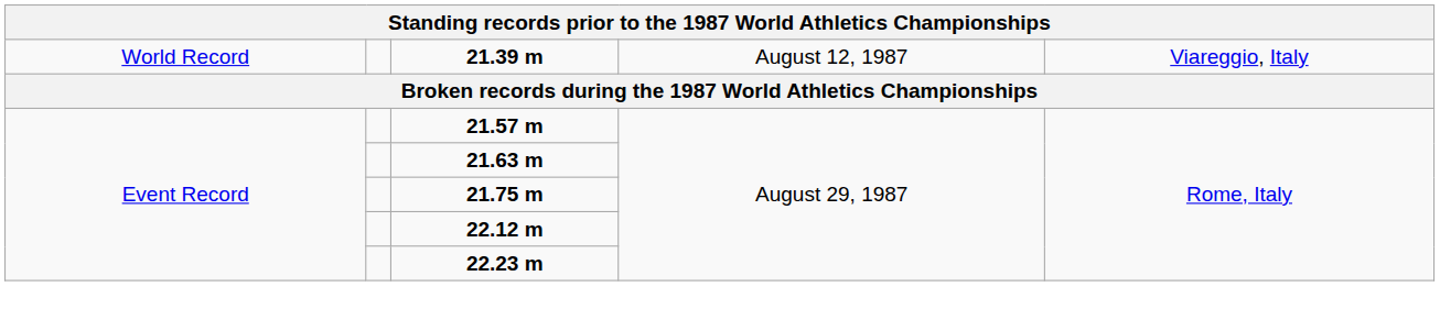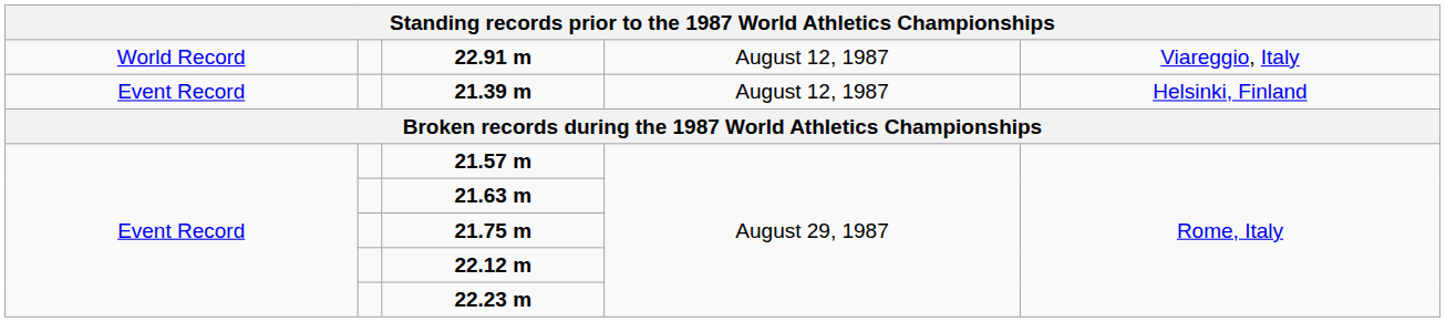 <table class="wikitable" style=" text-align:center; font-size:110%;" width="95%">
 <tr>
 <th colspan="5">Standing records prior to the 1987 World Athletics Championships</th>
 </tr>
 <tr>
 <td><a href='#'>World Record</a></td>
 <td></td>
+<td><strong>22.91 m </strong></td>
+<td>August 12, 1987</td>
+<td> <a href='#'>Viareggio</a>, <a href='#'>Italy</a></td>
+</tr>
+<tr>
+<td><a href='#'>Event Record</a></td>
+<td></td>
 <td><strong>21.39 m </strong></td>
 <td>August 12, 1987</td>
-<td> <a href='#'>Viareggio</a>, <a href='#'>Italy</a></td>
+<td> <a href='#'>Helsinki, Finland</a></td>
 </tr>
 <tr>
 <th colspan="5">Broken records during the 1987 World Athletics Championships</th>
 </tr>
 <tr>
 <td rowspan=5><a href='#'>Event Record</a></td>
 <td></td>
 <td><strong>21.57 m </strong></td>
 <td rowspan=5>August 29, 1987</td>
 <td rowspan=5> <a href='#'>Rome, Italy</a></td>
 </tr>
 <tr>
 <td></td>
 <td><strong>21.63 m </strong></td>
 </tr>
 <tr>
 <td></td>
 <td><strong>21.75 m </strong></td>
 </tr>
 <tr>
 <td></td>
 <td><strong>22.12 m </strong></td>
 </tr>
 <tr>
 <td></td>
 <td><strong>22.23 m </strong></td>
 </tr>
 </table>
